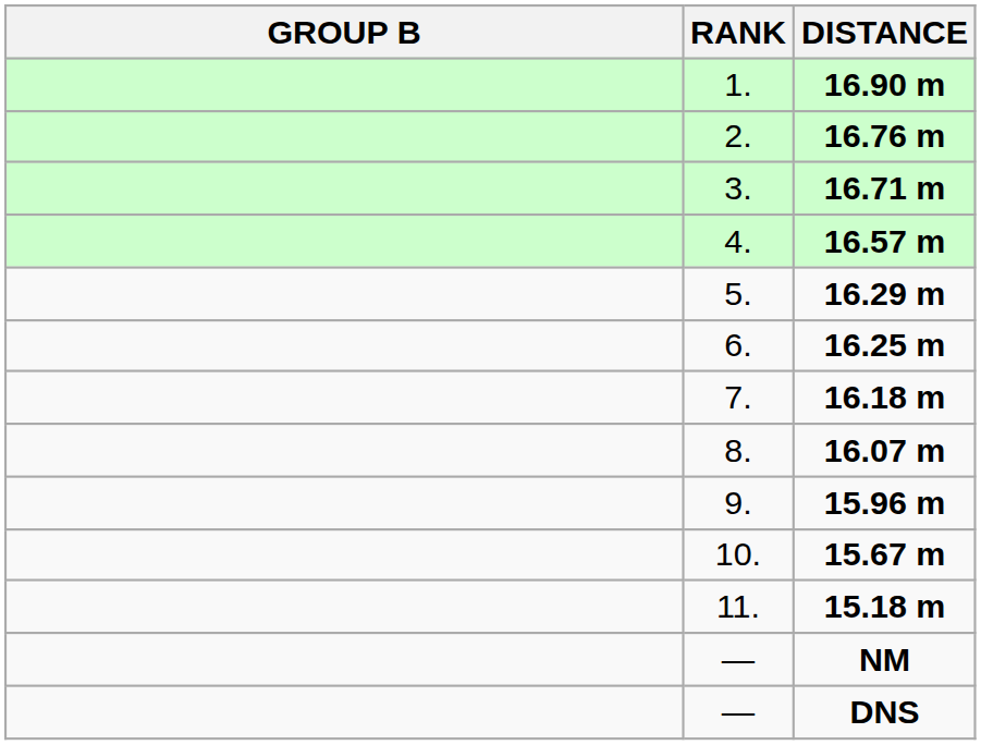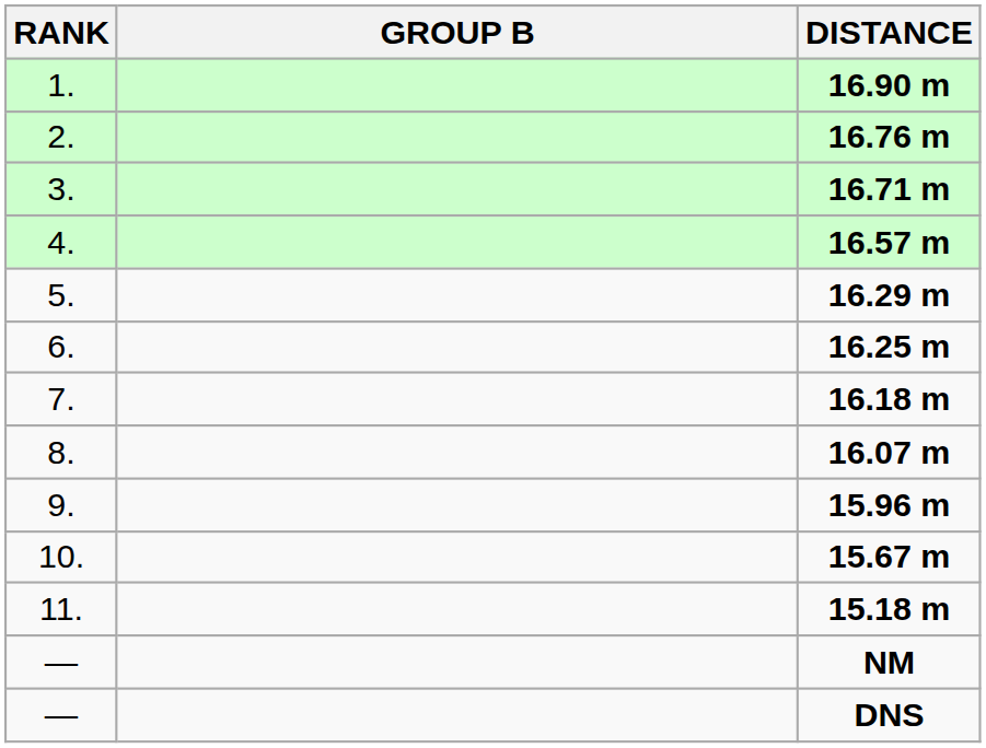 <table class="wikitable" style="border-collapse: collapse; font-size: 90%;">
 <tr>
+<th>RANK</th>
 <th align="center" style="width: 20em">GROUP B</th>
-<th>RANK</th>
 <th align="center" style="width: 5em">DISTANCE</th>
 </tr>
 <tr style="background:#ccffcc;">
+<td align="center">1.</td>
 <td></td>
-<td align="center">1.</td>
 <td align="center"><strong>16.90 m</strong></td>
 </tr>
 <tr style="background:#ccffcc;">
+<td align="center">2.</td>
 <td></td>
-<td align="center">2.</td>
 <td align="center"><strong>16.76 m</strong></td>
 </tr>
 <tr style="background:#ccffcc;">
+<td align="center">3.</td>
 <td></td>
-<td align="center">3.</td>
 <td align="center"><strong>16.71 m</strong></td>
 </tr>
 <tr style="background:#ccffcc;">
+<td align="center">4.</td>
 <td></td>
-<td align="center">4.</td>
 <td align="center"><strong>16.57 m</strong></td>
 </tr>
 <tr>
+<td align="center">5.</td>
 <td></td>
-<td align="center">5.</td>
 <td align="center"><strong>16.29 m</strong></td>
 </tr>
 <tr>
+<td align="center">6.</td>
 <td></td>
-<td align="center">6.</td>
 <td align="center"><strong>16.25 m</strong></td>
 </tr>
 <tr>
+<td align="center">7.</td>
 <td></td>
-<td align="center">7.</td>
 <td align="center"><strong>16.18 m</strong></td>
 </tr>
 <tr>
+<td align="center">8.</td>
 <td></td>
-<td align="center">8.</td>
 <td align="center"><strong>16.07 m</strong></td>
 </tr>
 <tr>
+<td align="center">9.</td>
 <td></td>
-<td align="center">9.</td>
 <td align="center"><strong>15.96 m</strong></td>
 </tr>
 <tr>
+<td align="center">10.</td>
 <td></td>
-<td align="center">10.</td>
 <td align="center"><strong>15.67 m</strong></td>
 </tr>
 <tr>
+<td align="center">11.</td>
 <td></td>
-<td align="center">11.</td>
 <td align="center"><strong>15.18 m</strong></td>
 </tr>
 <tr>
+<td align="center">—</td>
 <td></td>
-<td align="center">—</td>
 <td align="center"><strong>NM</strong></td>
 </tr>
 <tr>
+<td align="center">—</td>
 <td></td>
-<td align="center">—</td>
 <td align="center"><strong>DNS</strong></td>
 </tr>
 </table>
